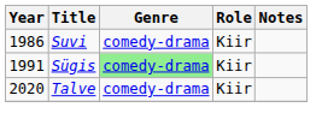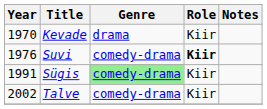 <table class="wikitable sortable">
 <tr>
 <th>Year</th>
 <th>Title</th>
 <th>Genre</th>
 <th>Role</th>
 <th class="unsortable">Notes</th>
 </tr>
 <tr>
-<td>1986</td>
+<td>1970</td>
+<td><em><a href='#'>Kevade</a></em></td>
+<td><a href='#'>drama</a></td>
+<td>Kiir</td>
+<td></td>
+</tr>
+<tr>
+<td>1976</td>
 <td><em><a href='#'>Suvi</a></em></td>
 <td><a href='#'>comedy-drama</a></td>
-<td>Kiir</td>
+<td><strong>Kiir</strong></td>
 <td></td>
 </tr>
 <tr>
 <td>1991</td>
 <td><em><a href='#'>Sügis</a></em></td>
 <td style="background: lightgreen;"><a href='#'>comedy-drama</a></td>
 <td>Kiir</td>
 <td></td>
 </tr>
 <tr>
-<td>2020</td>
+<td>2002</td>
 <td><em><a href='#'>Talve</a></em></td>
 <td><a href='#'>comedy-drama</a></td>
 <td>Kiir</td>
 <td></td>
 </tr>
 <tr>
 </tr>
 </table>
